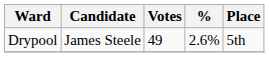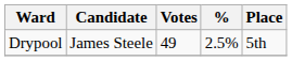 <table class="wikitable">
 <tr>
 <th>Ward</th>
 <th>Candidate</th>
 <th>Votes</th>
 <th>%</th>
 <th>Place</th>
 </tr>
 <tr>
 <td>Drypool</td>
 <td>James Steele</td>
 <td>49</td>
-<td>2.6%</td>
+<td>2.5%</td>
 <td>5th</td>
 </tr>
 <tr>
 </tr>
 </table>
